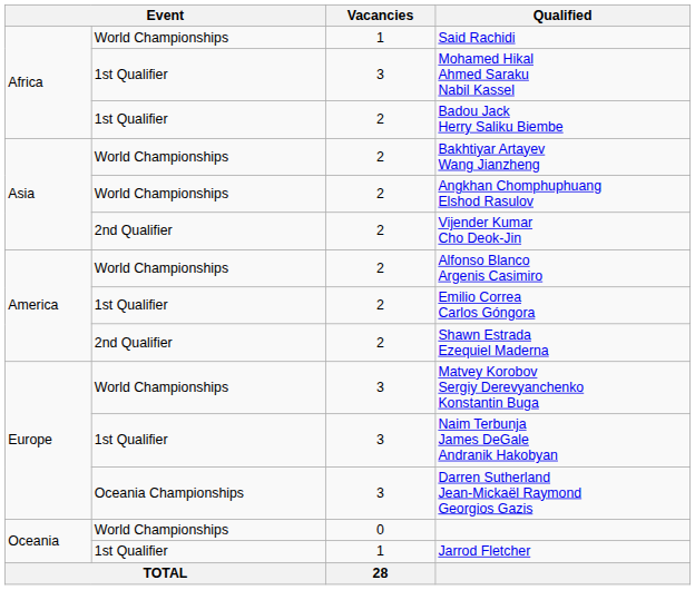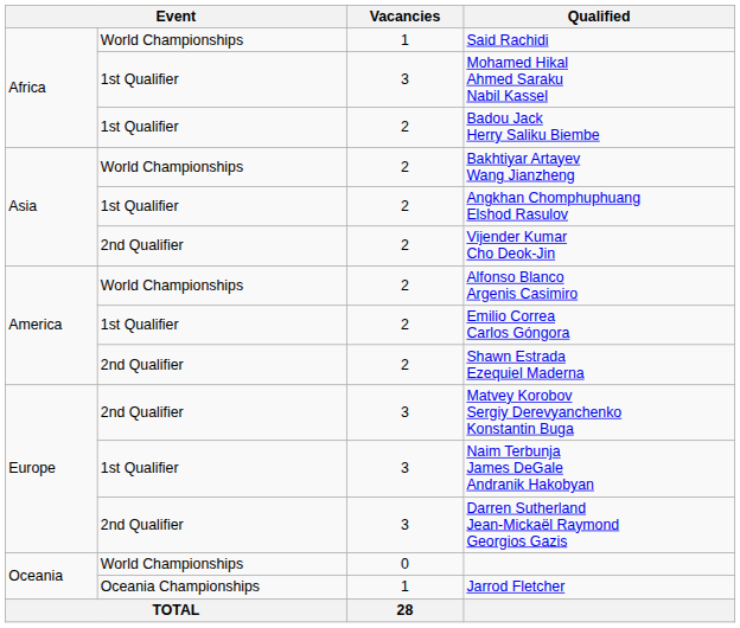 <table class = "wikitable" width=800>
 <tr>
 <th colspan="2">Event</th>
 <th>Vacancies</th>
 <th>Qualified</th>
 </tr>
 <tr>
 <td rowspan="3">Africa</td>
 <td>World Championships</td>
 <td align="center">1</td>
 <td> <a href='#'>Said Rachidi</a></td>
 </tr>
 <tr>
 <td>1st Qualifier</td>
 <td align="center">3</td>
 <td> <a href='#'>Mohamed Hikal</a><br> <a href='#'>Ahmed Saraku</a><br> <a href='#'>Nabil Kassel</a></td>
 </tr>
 <tr>
 <td>1st Qualifier</td>
 <td align="center">2</td>
 <td> <a href='#'>Badou Jack</a> <br>  <a href='#'>Herry Saliku Biembe</a></td>
 </tr>
 <tr>
 <td rowspan="3">Asia</td>
 <td>World Championships</td>
 <td align="center">2</td>
 <td> <a href='#'>Bakhtiyar Artayev</a><br> <a href='#'>Wang Jianzheng</a></td>
 </tr>
 <tr>
-<td>World Championships</td>
+<td>1st Qualifier</td>
 <td align="center">2</td>
 <td> <a href='#'>Angkhan Chomphuphuang</a><br> <a href='#'>Elshod Rasulov</a></td>
 </tr>
 <tr>
 <td>2nd Qualifier</td>
 <td align="center">2</td>
 <td> <a href='#'>Vijender Kumar</a> <br>  <a href='#'>Cho Deok-Jin</a></td>
 </tr>
 <tr>
 <td rowspan="3">America</td>
 <td>World Championships</td>
 <td align="center">2</td>
 <td> <a href='#'>Alfonso Blanco</a><br> <a href='#'>Argenis Casimiro</a></td>
 </tr>
 <tr>
 <td>1st Qualifier</td>
 <td align="center">2</td>
 <td> <a href='#'>Emilio Correa</a> <br>  <a href='#'>Carlos Góngora</a></td>
 </tr>
 <tr>
 <td>2nd Qualifier</td>
 <td align="center">2</td>
 <td> <a href='#'>Shawn Estrada</a> <br>  <a href='#'>Ezequiel Maderna</a></td>
 </tr>
 <tr>
 <td rowspan="3">Europe</td>
-<td>World Championships</td>
+<td>2nd Qualifier</td>
 <td align="center">3</td>
 <td> <a href='#'>Matvey Korobov</a><br> <a href='#'>Sergiy Derevyanchenko</a><br> <a href='#'>Konstantin Buga</a></td>
 </tr>
 <tr>
 <td>1st Qualifier</td>
 <td align="center">3</td>
 <td> <a href='#'>Naim Terbunja</a> <br>  <a href='#'>James DeGale</a> <br>  <a href='#'>Andranik Hakobyan</a></td>
 </tr>
 <tr>
-<td>Oceania Championships</td>
+<td>2nd Qualifier</td>
 <td align="center">3</td>
 <td> <a href='#'>Darren Sutherland</a> <br>  <a href='#'>Jean-Mickaël Raymond</a> <br>  <a href='#'>Georgios Gazis</a></td>
 </tr>
 <tr>
 <td rowspan="2">Oceania</td>
 <td>World Championships</td>
 <td align="center">0</td>
 <td></td>
 </tr>
 <tr>
-<td>1st Qualifier</td>
+<td>Oceania Championships</td>
 <td align="center">1</td>
 <td> <a href='#'>Jarrod Fletcher</a></td>
 </tr>
 <tr>
 <th colspan="2">TOTAL</th>
 <th>28</th>
 <th></th>
 </tr>
 </table>
